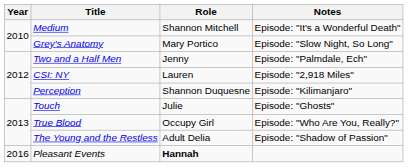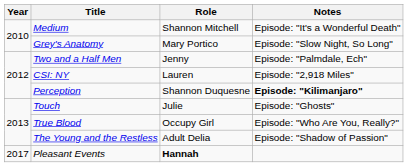 <table class="wikitable sortable">
 <tr>
 <th>Year</th>
 <th>Title</th>
 <th>Role</th>
 <th class ="unsortable">Notes</th>
 </tr>
 <tr>
 <td rowspan=2>2010</td>
 <td><em><a href='#'>Medium</a></em></td>
 <td>Shannon Mitchell</td>
 <td>Episode: "It's a Wonderful Death"</td>
 </tr>
 <tr>
 <td><em><a href='#'>Grey's Anatomy</a></em></td>
 <td>Mary Portico</td>
 <td>Episode: "Slow Night, So Long"</td>
 </tr>
 <tr>
 <td rowspan=3>2012</td>
 <td><em><a href='#'>Two and a Half Men</a></em></td>
 <td>Jenny</td>
 <td>Episode: "Palmdale, Ech"</td>
 </tr>
 <tr>
 <td><em><a href='#'>CSI: NY</a></em></td>
 <td>Lauren</td>
 <td>Episode: "2,918 Miles"</td>
 </tr>
 <tr>
 <td><em><a href='#'>Perception</a></em></td>
 <td>Shannon Duquesne</td>
-<td>Episode: "Kilimanjaro"</td>
+<td><strong>Episode: "Kilimanjaro"</strong></td>
 </tr>
 <tr>
 <td rowspan=3>2013</td>
 <td><em><a href='#'>Touch</a></em></td>
 <td>Julie</td>
 <td>Episode: "Ghosts"</td>
 </tr>
 <tr>
 <td><em><a href='#'>True Blood</a></em></td>
 <td>Occupy Girl</td>
 <td>Episode: "Who Are You, Really?"</td>
 </tr>
 <tr>
 <td><em><a href='#'>The Young and the Restless</a></em></td>
 <td>Adult Delia</td>
 <td>Episode: "Shadow of Passion"</td>
 </tr>
 <tr>
-<td>2016</td>
+<td>2017</td>
 <td><em>Pleasant Events</em></td>
 <td><strong>Hannah</strong></td>
 <td></td>
 </tr>
 </table>
